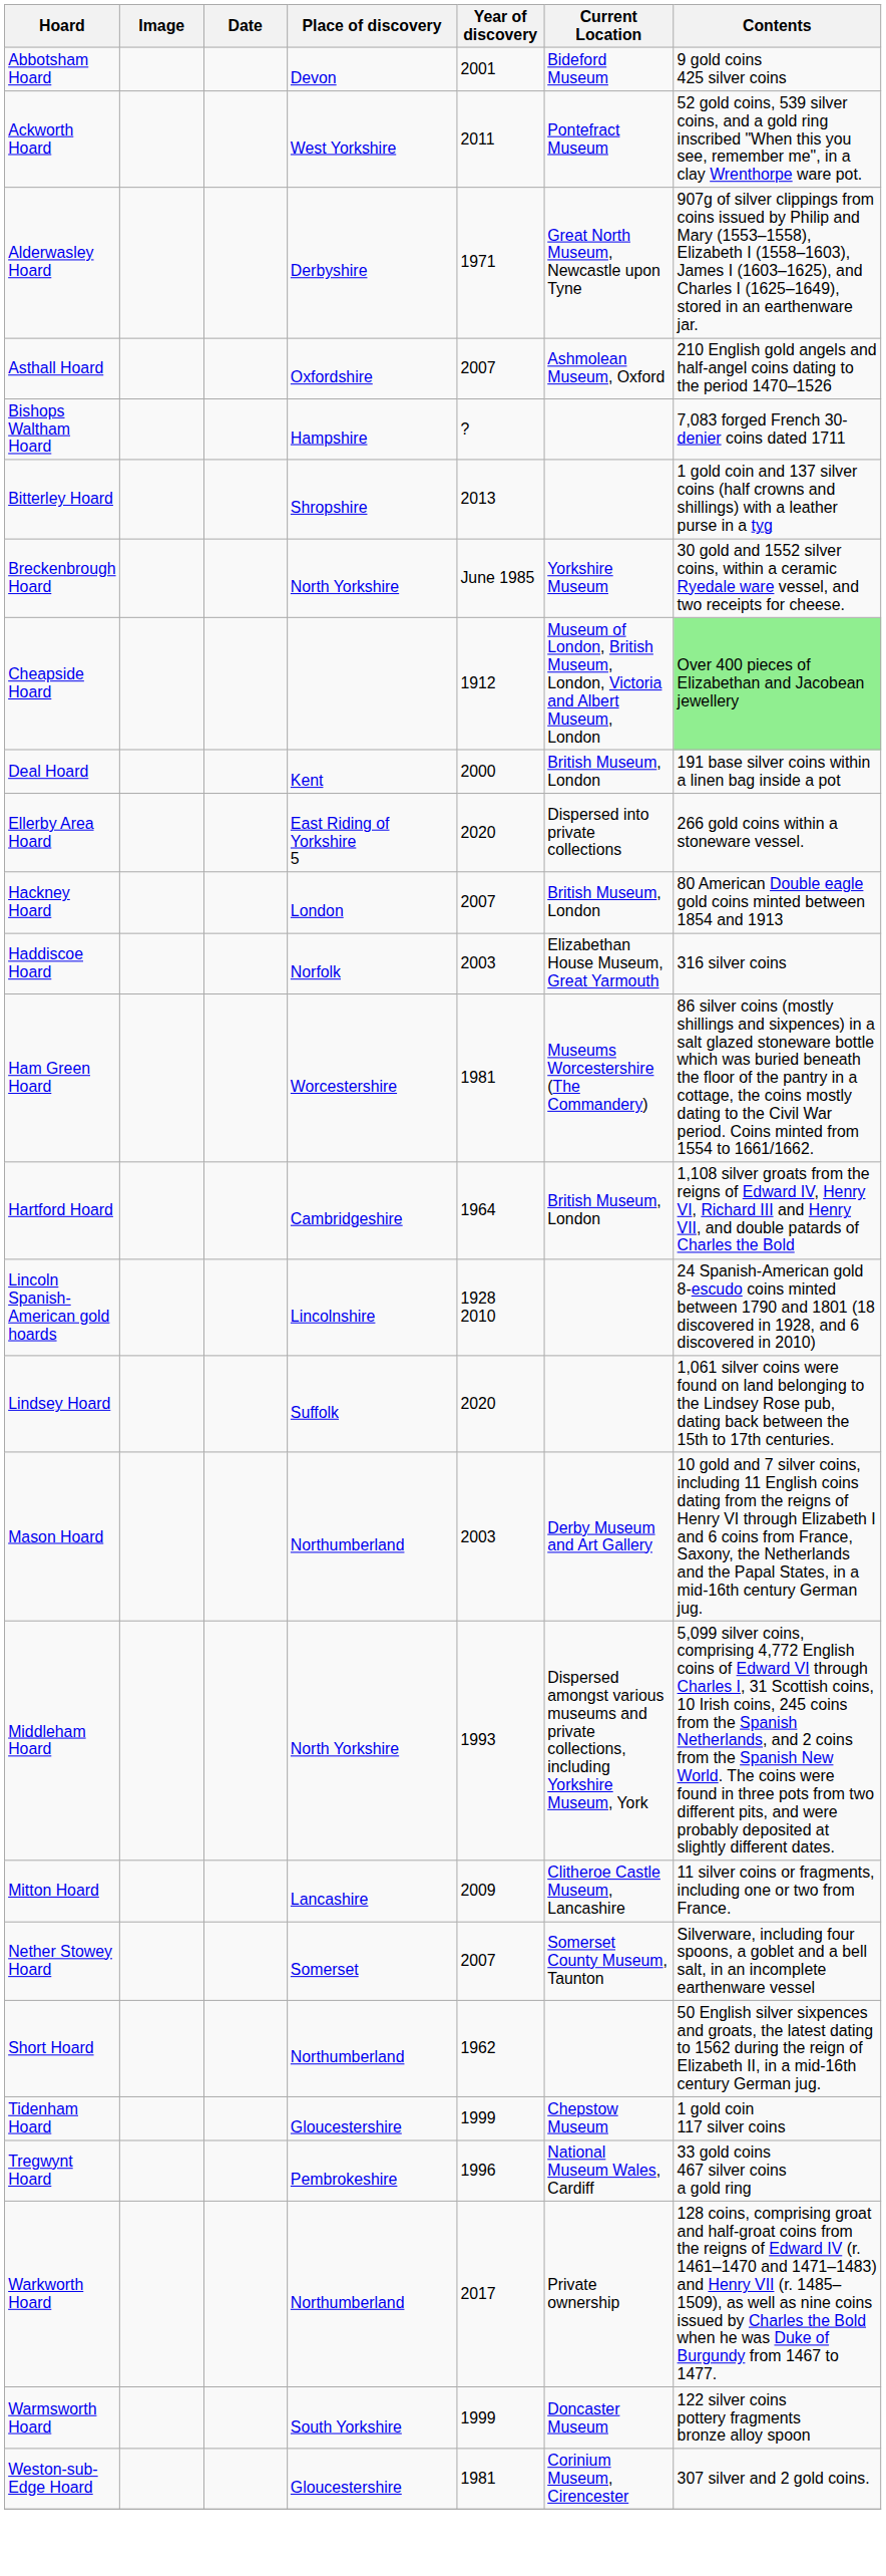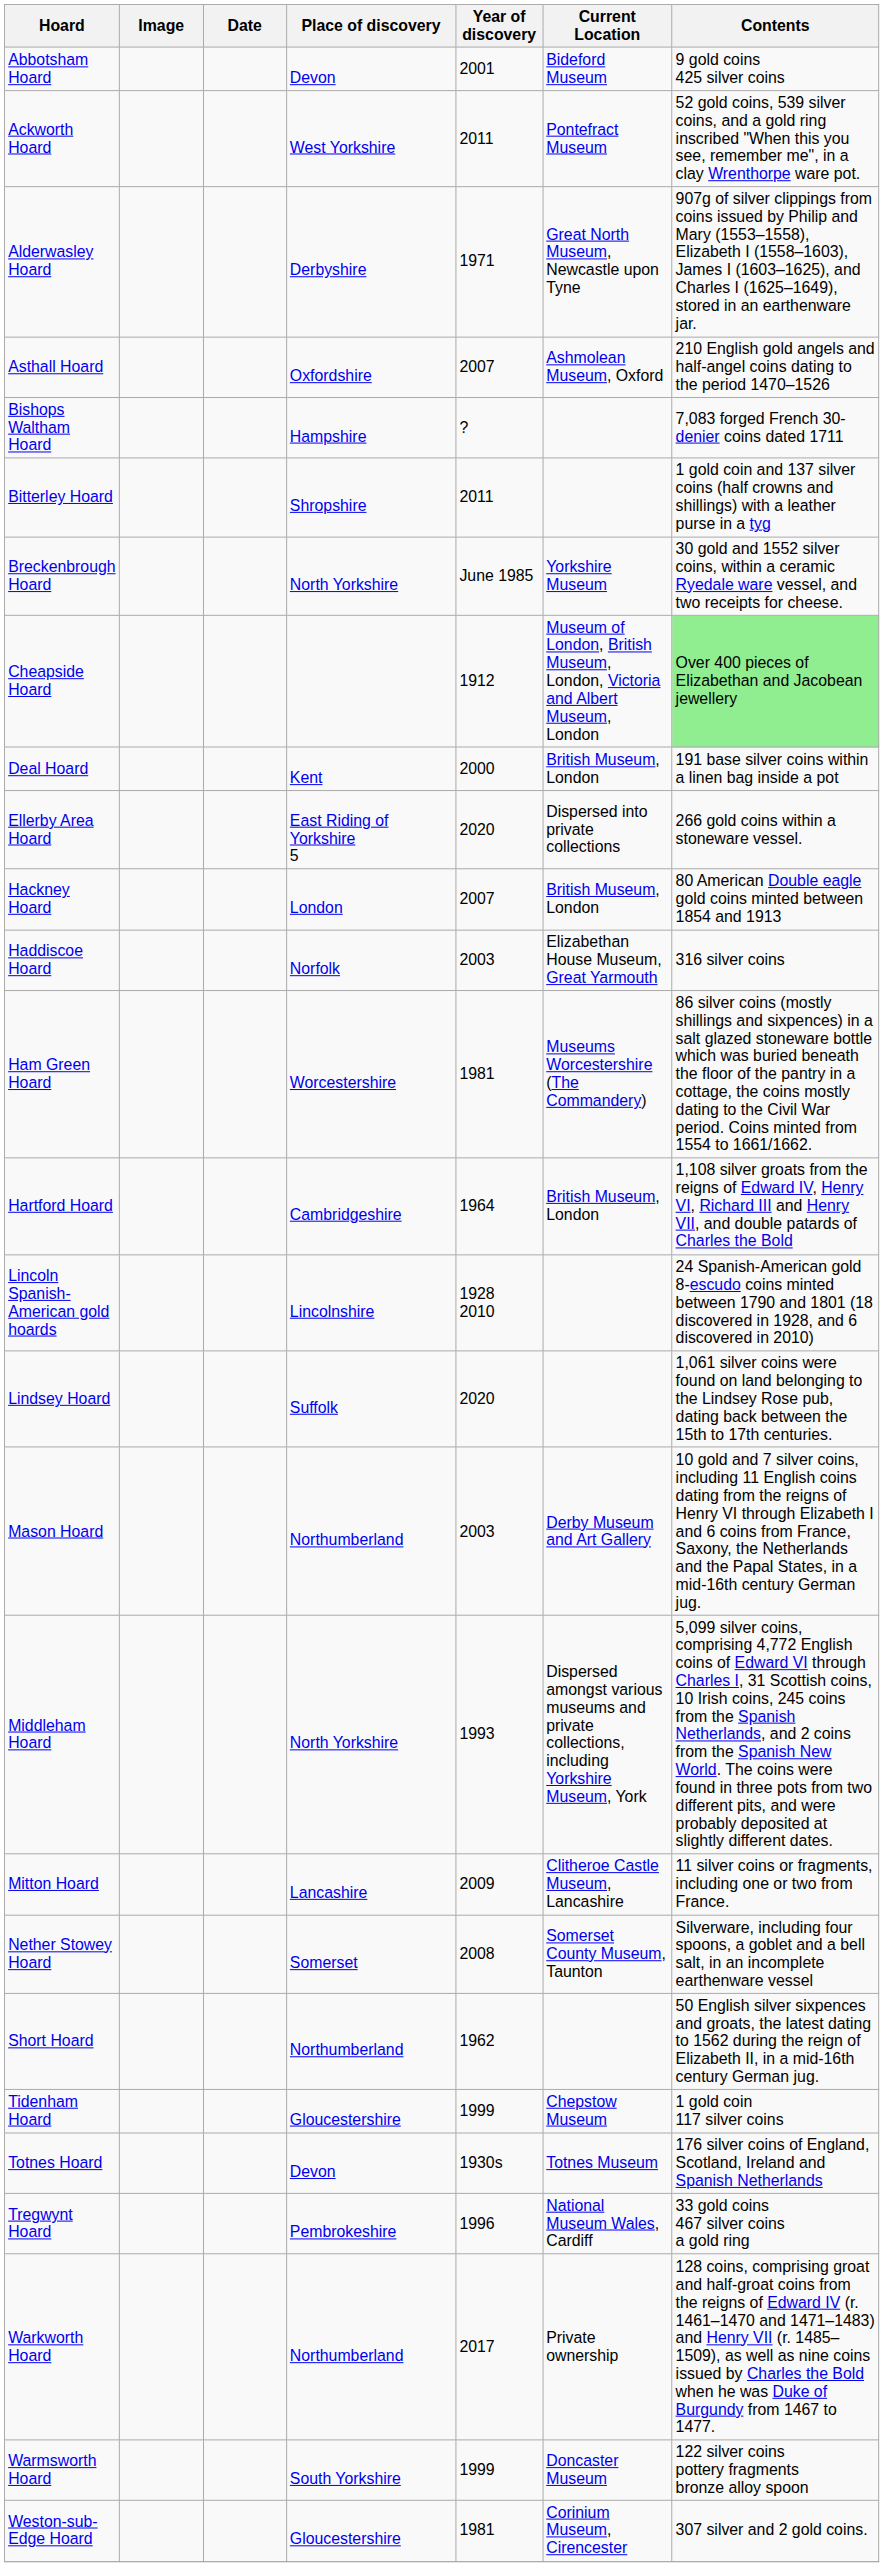 <table class="wikitable sortable" style="width: 100%">
 <tr>
 <th width="10%">Hoard</th>
 <th width="10%">Image</th>
 <th width="10%">Date</th>
 <th width="20%">Place of discovery</th>
 <th width="10%">Year of discovery</th>
 <th width="15%">Current Location</th>
 <th class="unsortable" width="25%">Contents</th>
 </tr>
 <tr>
 <td><a href='#'>Abbotsham Hoard</a></td>
 <td></td>
 <td></td>
 <td><br><a href='#'>Devon</a><br><small></small></td>
 <td>2001</td>
 <td><a href='#'>Bideford Museum</a></td>
 <td>9 gold coins<br>425 silver coins</td>
 </tr>
 <tr>
 <td><a href='#'>Ackworth Hoard</a></td>
 <td></td>
 <td></td>
 <td><br><a href='#'>West Yorkshire</a><br><small></small></td>
 <td>2011</td>
 <td><a href='#'>Pontefract Museum</a></td>
 <td>52 gold coins, 539 silver coins, and a gold ring inscribed "When this you see, remember me", in a clay <a href='#'>Wrenthorpe</a> ware pot.</td>
 </tr>
 <tr>
 <td><a href='#'>Alderwasley Hoard</a></td>
 <td></td>
 <td></td>
 <td><br><a href='#'>Derbyshire</a><br><small></small></td>
 <td>1971</td>
 <td><a href='#'>Great North Museum</a>, Newcastle upon Tyne</td>
 <td>907g of silver clippings from coins issued by Philip and Mary (1553–1558), Elizabeth I (1558–1603), James I (1603–1625), and Charles I (1625–1649), stored in an earthenware jar.</td>
 </tr>
 <tr>
 <td><a href='#'>Asthall Hoard</a></td>
 <td></td>
 <td></td>
 <td><br><a href='#'>Oxfordshire</a><br><small></small></td>
 <td>2007</td>
 <td><a href='#'>Ashmolean Museum</a>, Oxford</td>
 <td>210 English gold angels and half-angel coins dating to the period 1470–1526</td>
 </tr>
 <tr>
 <td><a href='#'>Bishops Waltham Hoard</a></td>
 <td></td>
 <td></td>
 <td><br><a href='#'>Hampshire</a><br><small></small></td>
 <td>?</td>
 <td></td>
 <td>7,083 forged French 30-<a href='#'>denier</a> coins dated 1711</td>
 </tr>
 <tr>
 <td><a href='#'>Bitterley Hoard</a></td>
 <td></td>
 <td></td>
 <td><br><a href='#'>Shropshire</a><br><small></small></td>
-<td>2013</td>
+<td>2011</td>
 <td></td>
 <td>1 gold coin and 137 silver coins (half crowns and shillings) with a leather purse in a <a href='#'>tyg</a></td>
 </tr>
 <tr>
 <td><a href='#'>Breckenbrough Hoard</a></td>
 <td></td>
 <td></td>
 <td><br><a href='#'>North Yorkshire</a><br><small></small></td>
 <td>June 1985</td>
 <td><a href='#'>Yorkshire Museum</a></td>
 <td>30 gold and 1552 silver coins, within a ceramic <a href='#'>Ryedale ware</a> vessel, and two receipts for cheese.</td>
 </tr>
 <tr>
 <td><a href='#'>Cheapside Hoard</a></td>
 <td></td>
 <td></td>
 <td></td>
 <td>1912</td>
 <td><a href='#'>Museum of London</a>, <a href='#'>British Museum</a>, London, <a href='#'>Victoria and Albert Museum</a>, London</td>
 <td style="background: lightgreen;">Over 400 pieces of Elizabethan and Jacobean jewellery</td>
 </tr>
 <tr>
 <td><a href='#'>Deal Hoard</a></td>
 <td></td>
 <td></td>
 <td><br><a href='#'>Kent</a><br><small></small></td>
 <td>2000</td>
 <td><a href='#'>British Museum</a>, London</td>
 <td>191 base silver coins within a linen bag inside a pot</td>
 </tr>
 <tr>
 <td><a href='#'>Ellerby Area Hoard</a></td>
 <td></td>
 <td></td>
 <td><br><a href='#'>East Riding of Yorkshire</a><br><small></small>5</td>
 <td>2020</td>
 <td>Dispersed into private collections</td>
 <td>266 gold coins within a stoneware vessel.</td>
 </tr>
 <tr>
 <td><a href='#'>Hackney Hoard</a></td>
 <td></td>
 <td></td>
 <td><br><a href='#'>London</a><br><small></small></td>
 <td>2007</td>
 <td><a href='#'>British Museum</a>, London</td>
 <td>80 American <a href='#'>Double eagle</a> gold coins minted between 1854 and 1913</td>
 </tr>
 <tr>
 <td><a href='#'>Haddiscoe Hoard</a></td>
 <td></td>
 <td></td>
 <td><br><a href='#'>Norfolk</a><br><small></small></td>
 <td>2003</td>
 <td>Elizabethan House Museum, <a href='#'>Great Yarmouth</a></td>
 <td>316 silver coins</td>
 </tr>
 <tr>
 <td><a href='#'>Ham Green Hoard</a></td>
 <td></td>
 <td></td>
 <td><br><a href='#'>Worcestershire</a><br><small></small></td>
 <td>1981</td>
 <td><a href='#'>Museums Worcestershire</a> (<a href='#'>The Commandery</a>)</td>
 <td>86 silver coins (mostly shillings and sixpences) in a salt glazed stoneware bottle which was buried beneath the floor of the pantry in a cottage, the coins mostly dating to the Civil War period. Coins minted from 1554 to 1661/1662.</td>
 </tr>
 <tr>
 <td><a href='#'>Hartford Hoard</a></td>
 <td></td>
 <td></td>
 <td><br><a href='#'>Cambridgeshire</a><br><small></small></td>
 <td>1964</td>
 <td><a href='#'>British Museum</a>, London</td>
 <td>1,108 silver groats from the reigns of <a href='#'>Edward IV</a>, <a href='#'>Henry VI</a>, <a href='#'>Richard III</a> and <a href='#'>Henry VII</a>, and double patards of <a href='#'>Charles the Bold</a></td>
 </tr>
 <tr>
 <td><a href='#'>Lincoln Spanish-American gold hoards</a></td>
 <td></td>
 <td></td>
 <td><br><a href='#'>Lincolnshire</a><br><small></small></td>
 <td>1928<br>2010</td>
 <td></td>
 <td>24 Spanish-American gold 8-<a href='#'>escudo</a> coins minted between 1790 and 1801 (18 discovered in 1928, and 6 discovered in 2010)</td>
 </tr>
 <tr>
 <td><a href='#'>Lindsey Hoard</a></td>
 <td></td>
 <td></td>
 <td><br><a href='#'>Suffolk</a></td>
 <td>2020</td>
 <td></td>
 <td>1,061 silver coins were found on land belonging to the Lindsey Rose pub, dating back between the 15th to 17th centuries.</td>
 </tr>
 <tr>
 <td><a href='#'>Mason Hoard</a></td>
 <td></td>
 <td></td>
 <td><br><a href='#'>Northumberland</a><br><small></small></td>
 <td>2003</td>
 <td><a href='#'>Derby Museum and Art Gallery</a></td>
 <td>10 gold and 7 silver coins, including 11 English coins dating from the reigns of Henry VI through Elizabeth I and 6 coins from France, Saxony, the Netherlands and the Papal States, in a mid-16th century German jug.</td>
 </tr>
 <tr>
 <td><a href='#'>Middleham Hoard</a></td>
 <td></td>
 <td></td>
 <td><br><a href='#'>North Yorkshire</a><br><small></small></td>
 <td>1993</td>
 <td>Dispersed amongst various museums and private collections, including <a href='#'>Yorkshire Museum</a>, York</td>
 <td>5,099 silver coins, comprising 4,772 English coins of <a href='#'>Edward VI</a> through <a href='#'>Charles I</a>, 31 Scottish coins, 10 Irish coins, 245 coins from the <a href='#'>Spanish Netherlands</a>, and 2 coins from the <a href='#'>Spanish New World</a>.  The coins were found in three pots from two different pits, and were probably deposited at slightly different dates.</td>
 </tr>
 <tr>
 <td><a href='#'>Mitton Hoard</a></td>
 <td></td>
 <td></td>
 <td><br><a href='#'>Lancashire</a><br><small></small></td>
 <td>2009</td>
 <td><a href='#'>Clitheroe Castle Museum</a>, Lancashire</td>
 <td>11 silver coins or fragments, including one or two from France.</td>
 </tr>
 <tr>
 <td><a href='#'>Nether Stowey Hoard</a></td>
 <td></td>
 <td></td>
 <td><br><a href='#'>Somerset</a><br><small></small></td>
-<td>2007</td>
+<td>2008</td>
 <td><a href='#'>Somerset County Museum</a>, Taunton</td>
 <td>Silverware, including four spoons, a goblet and a bell salt, in an incomplete earthenware vessel</td>
 </tr>
 <tr>
 <td><a href='#'>Short Hoard</a></td>
 <td></td>
 <td></td>
 <td><br><a href='#'>Northumberland</a><br><small></small></td>
 <td>1962</td>
 <td></td>
 <td>50 English silver sixpences and groats, the latest dating to 1562 during the reign of Elizabeth II, in a mid-16th century German jug.</td>
 </tr>
 <tr>
 <td><a href='#'>Tidenham Hoard</a></td>
 <td></td>
 <td></td>
 <td><br><a href='#'>Gloucestershire</a><br><small></small></td>
 <td>1999</td>
 <td><a href='#'>Chepstow Museum</a></td>
 <td>1 gold coin<br>117 silver coins</td>
+</tr>
+<tr>
+<td><a href='#'>Totnes Hoard</a></td>
+<td></td>
+<td></td>
+<td><br><a href='#'>Devon</a><br><small></small></td>
+<td>1930s</td>
+<td><a href='#'>Totnes Museum</a></td>
+<td>176 silver coins of England, Scotland, Ireland and <a href='#'>Spanish Netherlands</a></td>
 </tr>
 <tr>
 <td><a href='#'>Tregwynt Hoard</a></td>
 <td></td>
 <td></td>
 <td><br><a href='#'>Pembrokeshire</a><br><small></small></td>
 <td>1996</td>
 <td><a href='#'>National Museum Wales</a>, Cardiff</td>
 <td>33 gold coins<br>467 silver coins<br>a gold ring</td>
 </tr>
 <tr>
 <td><a href='#'>Warkworth Hoard</a></td>
 <td></td>
 <td></td>
 <td><br><a href='#'>Northumberland</a><br><small></small></td>
 <td>2017</td>
 <td>Private ownership</td>
 <td>128 coins, comprising groat and half-groat coins from the reigns of <a href='#'>Edward IV</a> (r. 1461–1470 and 1471–1483) and <a href='#'>Henry VII</a> (r. 1485–1509), as well as nine coins issued by <a href='#'>Charles the Bold</a> when he was <a href='#'>Duke of Burgundy</a> from 1467 to 1477.</td>
 </tr>
 <tr>
 <td><a href='#'>Warmsworth Hoard</a></td>
 <td></td>
 <td></td>
 <td><br><a href='#'>South Yorkshire</a><br><small></small></td>
 <td>1999</td>
 <td><a href='#'>Doncaster Museum</a></td>
 <td>122 silver coins<br>pottery fragments<br>bronze alloy spoon</td>
 </tr>
 <tr>
 <td><a href='#'>Weston-sub-Edge Hoard</a></td>
 <td></td>
 <td></td>
 <td><br><a href='#'>Gloucestershire</a><br><small></small></td>
 <td>1981</td>
 <td><a href='#'>Corinium Museum</a>, <a href='#'>Cirencester</a></td>
 <td>307 silver and 2 gold coins.</td>
 </tr>
 <tr>
 </tr>
 </table>
